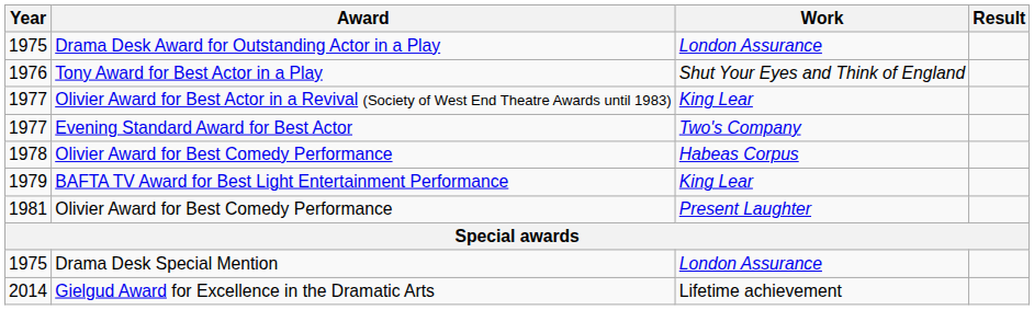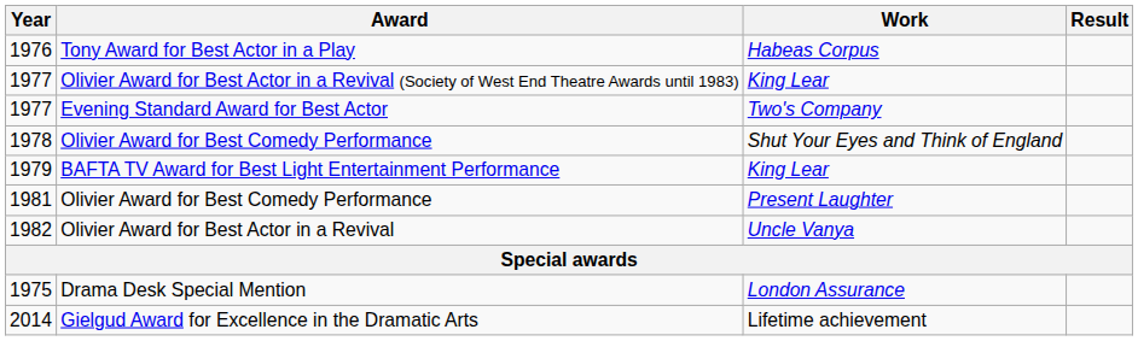 <table class=wikitable>
 <tr>
 <th>Year</th>
 <th>Award</th>
 <th>Work</th>
 <th>Result</th>
 </tr>
 <tr>
-<td>1975</td>
-<td><a href='#'>Drama Desk Award for Outstanding Actor in a Play</a></td>
-<td><em><a href='#'>London Assurance</a></em></td>
-<td></td>
-</tr>
-<tr>
 <td>1976</td>
 <td><a href='#'>Tony Award for Best Actor in a Play</a></td>
-<td><em>Shut Your Eyes and Think of England</em></td>
+<td><em><a href='#'>Habeas Corpus</a></em></td>
 <td></td>
 </tr>
 <tr>
 <td>1977</td>
 <td><a href='#'>Olivier Award for Best Actor in a Revival</a> <small> (Society of West End Theatre Awards until 1983)</small></td>
 <td><em><a href='#'>King Lear</a></em></td>
 <td></td>
 </tr>
 <tr>
 <td>1977</td>
 <td><a href='#'>Evening Standard Award for Best Actor</a></td>
 <td><em><a href='#'>Two's Company</a></em></td>
 <td></td>
 </tr>
 <tr>
 <td>1978</td>
 <td><a href='#'>Olivier Award for Best Comedy Performance</a></td>
-<td><em><a href='#'>Habeas Corpus</a></em></td>
+<td><em>Shut Your Eyes and Think of England</em></td>
 <td></td>
 </tr>
 <tr>
 <td>1979</td>
 <td><a href='#'>BAFTA TV Award for Best Light Entertainment Performance</a></td>
 <td><em><a href='#'>King Lear</a></em></td>
 <td></td>
 </tr>
 <tr>
 <td>1981</td>
 <td>Olivier Award for Best Comedy Performance</td>
 <td><em><a href='#'>Present Laughter</a></em></td>
+<td></td>
+</tr>
+<tr>
+<td>1982</td>
+<td>Olivier Award for Best Actor in a Revival</td>
+<td><em><a href='#'>Uncle Vanya</a></em></td>
 <td></td>
 </tr>
 <tr>
 <th colspan=4><strong>Special awards</strong></th>
 </tr>
 <tr>
 <td>1975</td>
 <td>Drama Desk Special Mention</td>
 <td><em><a href='#'>London Assurance</a></em></td>
 <td></td>
 </tr>
 <tr>
 <td>2014</td>
 <td><a href='#'>Gielgud Award</a> for Excellence in the Dramatic Arts</td>
 <td>Lifetime achievement</td>
 <td></td>
 </tr>
 </table>
